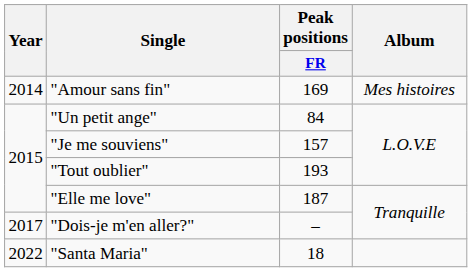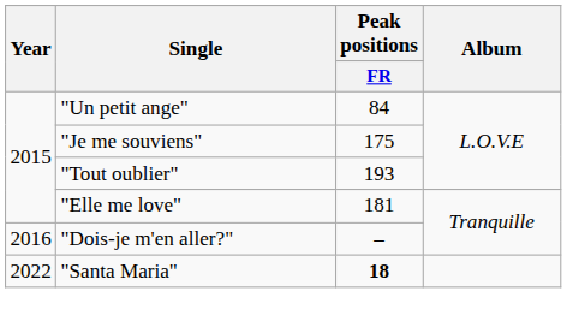 <table class="wikitable">
 <tr>
 <th align="center" rowspan="2" width="10">Year</th>
 <th align="center" rowspan="2" width="210">Single</th>
 <th align="center" colspan="1" width="20">Peak positions</th>
 <th align="center" rowspan="2" width="100">Album</th>
 </tr>
 <tr>
 <th scope="col" style="width:3em;font-size:90%;"><a href='#'>FR</a><br></th>
 </tr>
 <tr>
-<td style="text-align:center;">2014</td>
-<td>"Amour sans fin"</td>
-<td style="text-align:center;">169</td>
-<td style="text-align:center;"><em>Mes histoires</em></td>
-</tr>
-<tr>
 <td style="text-align:center;" rowspan=4>2015</td>
 <td>"Un petit ange"</td>
 <td style="text-align:center;">84</td>
 <td style="text-align:center;" rowspan=3><em>L.O.V.E</em></td>
 </tr>
 <tr>
 <td>"Je me souviens"</td>
-<td style="text-align:center;">157</td>
+<td style="text-align:center;">175</td>
 </tr>
 <tr>
 <td>"Tout oublier"</td>
 <td style="text-align:center;">193</td>
 </tr>
 <tr>
 <td>"Elle me love"</td>
-<td style="text-align:center;">187</td>
+<td style="text-align:center;">181</td>
 <td style="text-align:center;" rowspan=2><em>Tranquille</em></td>
 </tr>
 <tr>
-<td style="text-align:center;">2017</td>
+<td style="text-align:center;">2016</td>
 <td>"Dois-je m'en aller?"</td>
 <td style="text-align:center;">–</td>
 </tr>
 <tr>
 <td style="text-align:center;">2022</td>
 <td>"Santa Maria"</td>
-<td style="text-align:center;">18</td>
+<td style="text-align:center;"><strong>18</strong></td>
 </tr>
 </table>
